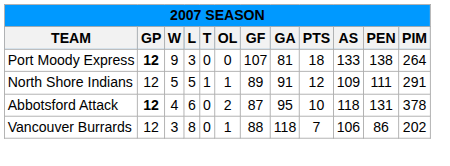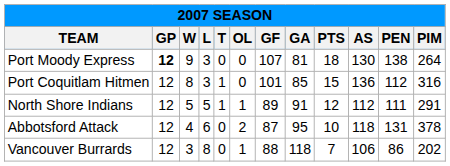 <table class="wikitable">
 <tr bgcolor="#0099FF">
 <td colspan="12" align="center"><strong>2007 SEASON</strong></td>
 </tr>
 <tr bgcolor="0099FF">
 <th>TEAM</th>
 <th>GP</th>
 <th>W</th>
 <th>L</th>
 <th>T</th>
 <th>OL</th>
 <th>GF</th>
 <th>GA</th>
 <th>PTS</th>
 <th>AS</th>
 <th>PEN</th>
 <th>PIM</th>
 </tr>
 <tr align="center" bgcolor="#ffffff">
 <td align="left">Port Moody Express</td>
 <td><strong>12</strong></td>
 <td>9</td>
 <td>3</td>
 <td>0</td>
 <td>0</td>
 <td>107</td>
 <td>81</td>
 <td>18</td>
-<td>133</td>
+<td>130</td>
 <td>138</td>
 <td>264</td>
+</tr>
+<tr align="center" bgcolor="#ffffff">
+<td align="left">Port Coquitlam Hitmen</td>
+<td>12</td>
+<td>8</td>
+<td>3</td>
+<td>1</td>
+<td>0</td>
+<td>101</td>
+<td>85</td>
+<td>15</td>
+<td>136</td>
+<td>112</td>
+<td>316</td>
 </tr>
 <tr align="center" bgcolor="#ffffff">
 <td align="left">North Shore Indians</td>
 <td>12</td>
 <td>5</td>
 <td>5</td>
 <td>1</td>
 <td>1</td>
 <td>89</td>
 <td>91</td>
 <td>12</td>
-<td>109</td>
+<td>112</td>
 <td>111</td>
 <td>291</td>
 </tr>
 <tr align="center" bgcolor="#ffffff">
 <td align="left">Abbotsford Attack</td>
-<td><strong>12</strong></td>
+<td>12</td>
 <td>4</td>
 <td>6</td>
 <td>0</td>
 <td>2</td>
 <td>87</td>
 <td>95</td>
 <td>10</td>
 <td>118</td>
 <td>131</td>
 <td>378</td>
 </tr>
 <tr align="center" bgcolor="#ffffff">
 <td align="left">Vancouver Burrards</td>
 <td>12</td>
 <td>3</td>
 <td>8</td>
 <td>0</td>
 <td>1</td>
 <td>88</td>
 <td>118</td>
 <td>7</td>
 <td>106</td>
 <td>86</td>
 <td>202</td>
 </tr>
 </table>
